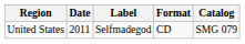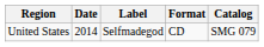 <table class="wikitable">
 <tr>
 <th>Region</th>
 <th>Date</th>
 <th>Label</th>
 <th>Format</th>
 <th>Catalog</th>
 </tr>
 <tr>
 <td>United States</td>
-<td>2011</td>
+<td>2014</td>
 <td>Selfmadegod</td>
 <td>CD</td>
 <td>SMG 079</td>
 </tr>
 </table>
